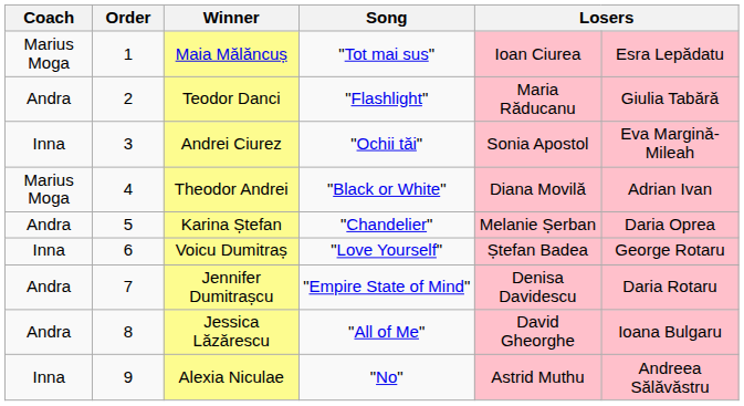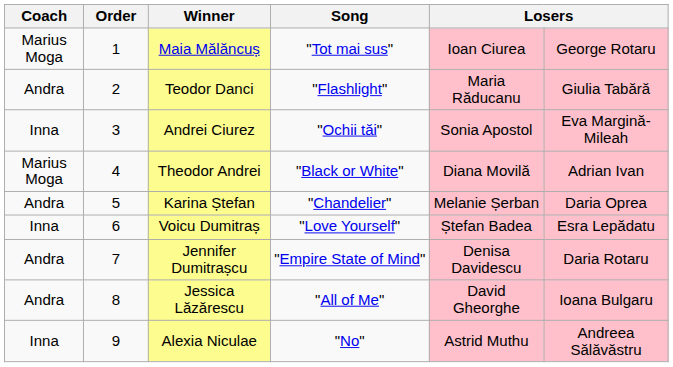 <table class="wikitable" style="text-align: center; width:80%;">
 <tr>
 <th scope="col" style="width:08%;">Coach</th>
 <th scope="col" style="width:05%;">Order</th>
 <th ! scope="col" style="width:12%;">Winner</th>
 <th scope="col" style="width:16%;">Song</th>
 <th colspan="2" ! scope="col" style="width:24%;">Losers</th>
 </tr>
 <tr>
 <td>Marius Moga</td>
 <td>1</td>
 <td bgcolor="#fdfc8f"><a href='#'>Maia Mălăncuș</a></td>
 <td>"<a href='#'>Tot mai sus</a>"</td>
 <td bgcolor="pink">Ioan Ciurea</td>
-<td bgcolor="pink">Esra Lepădatu</td>
+<td bgcolor="pink">George Rotaru</td>
 </tr>
 <tr>
 <td>Andra</td>
 <td>2</td>
 <td bgcolor="#fdfc8f">Teodor Danci</td>
 <td>"<a href='#'>Flashlight</a>"</td>
 <td bgcolor="pink">Maria Răducanu</td>
 <td bgcolor="pink">Giulia Tabără</td>
 </tr>
 <tr>
 <td>Inna</td>
 <td>3</td>
 <td bgcolor="#fdfc8f">Andrei Ciurez</td>
 <td>"<a href='#'>Ochii tăi</a>"</td>
 <td bgcolor="pink">Sonia Apostol</td>
 <td bgcolor="pink">Eva Margină-Mileah</td>
 </tr>
 <tr>
 <td>Marius Moga</td>
 <td>4</td>
 <td bgcolor="#fdfc8f">Theodor Andrei</td>
 <td>"<a href='#'>Black or White</a>"</td>
 <td bgcolor="pink">Diana Movilă</td>
 <td bgcolor="pink">Adrian Ivan</td>
 </tr>
 <tr>
 <td>Andra</td>
 <td>5</td>
 <td bgcolor="#fdfc8f">Karina Ștefan</td>
 <td>"<a href='#'>Chandelier</a>"</td>
 <td bgcolor="pink">Melanie Șerban</td>
 <td bgcolor="pink">Daria Oprea</td>
 </tr>
 <tr>
 <td>Inna</td>
 <td>6</td>
 <td bgcolor="#fdfc8f">Voicu Dumitraș</td>
 <td>"<a href='#'>Love Yourself</a>"</td>
 <td bgcolor="pink">Ștefan Badea</td>
-<td bgcolor="pink">George Rotaru</td>
+<td bgcolor="pink">Esra Lepădatu</td>
 </tr>
 <tr>
 <td>Andra</td>
 <td>7</td>
 <td bgcolor="#fdfc8f">Jennifer Dumitrașcu</td>
 <td>"<a href='#'>Empire State of Mind</a>"</td>
 <td bgcolor="pink">Denisa Davidescu</td>
 <td bgcolor="pink">Daria Rotaru</td>
 </tr>
 <tr>
 <td>Andra</td>
 <td>8</td>
 <td bgcolor="#fdfc8f">Jessica Lăzărescu</td>
 <td>"<a href='#'>All of Me</a>"</td>
 <td bgcolor="pink">David Gheorghe</td>
 <td bgcolor="pink">Ioana Bulgaru</td>
 </tr>
 <tr>
 <td>Inna</td>
 <td>9</td>
 <td bgcolor="#fdfc8f">Alexia Niculae</td>
 <td>"<a href='#'>No</a>"</td>
 <td bgcolor="pink">Astrid Muthu</td>
 <td bgcolor="pink">Andreea Sălăvăstru</td>
 </tr>
 </table>
